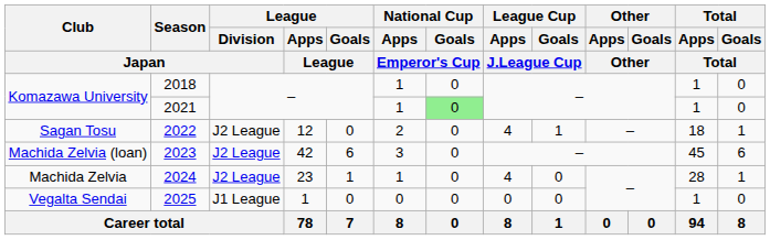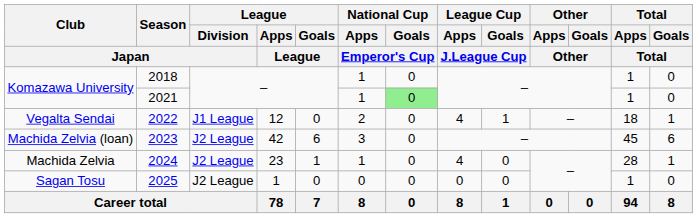 <table class="wikitable" style="text-align: center">
 <tr>
 <th rowspan="2">Club</th>
 <th rowspan="2">Season</th>
 <th colspan="3">League</th>
 <th colspan="2">National Cup</th>
 <th colspan="2">League Cup</th>
 <th colspan="2">Other</th>
 <th colspan="2">Total</th>
 </tr>
 <tr>
 <th>Division</th>
 <th>Apps</th>
 <th>Goals</th>
 <th>Apps</th>
 <th>Goals</th>
 <th>Apps</th>
 <th>Goals</th>
 <th>Apps</th>
 <th>Goals</th>
 <th>Apps</th>
 <th>Goals</th>
 </tr>
 <tr>
 <th colspan=3>Japan</th>
 <th colspan=2>League</th>
 <th colspan=2><a href='#'>Emperor's Cup</a></th>
 <th colspan=2><a href='#'>J.League Cup</a></th>
 <th colspan=2>Other</th>
 <th colspan=2>Total</th>
 </tr>
 <tr>
 <td rowspan="2"><a href='#'>Komazawa University</a></td>
 <td>2018</td>
 <td rowspan="2" colspan="3">–</td>
 <td>1</td>
 <td>0</td>
 <td rowspan="2" colspan="4">–</td>
 <td>1</td>
 <td>0</td>
 </tr>
 <tr>
 <td>2021</td>
 <td>1</td>
 <td style="background: lightgreen;">0</td>
 <td>1</td>
 <td>0</td>
 </tr>
 <tr>
-<td><a href='#'>Sagan Tosu</a></td>
+<td><a href='#'>Vegalta Sendai</a></td>
 <td><a href='#'>2022</a></td>
-<td>J2 League</td>
+<td><a href='#'>J1 League</a></td>
 <td>12</td>
 <td>0</td>
 <td>2</td>
 <td>0</td>
 <td>4</td>
 <td>1</td>
 <td colspan="2">–</td>
 <td>18</td>
 <td>1</td>
 </tr>
 <tr>
 <td><a href='#'>Machida Zelvia</a> (loan)</td>
 <td><a href='#'>2023</a></td>
 <td><a href='#'>J2 League</a></td>
 <td>42</td>
 <td>6</td>
 <td>3</td>
 <td>0</td>
 <td colspan="4">–</td>
 <td>45</td>
 <td>6</td>
 </tr>
 <tr>
 <td>Machida Zelvia</td>
 <td><a href='#'>2024</a></td>
 <td><a href='#'>J2 League</a></td>
 <td>23</td>
 <td>1</td>
 <td>1</td>
 <td>0</td>
 <td>4</td>
 <td>0</td>
 <td rowspan="2" colspan="2">–</td>
 <td>28</td>
 <td>1</td>
 </tr>
 <tr>
-<td><a href='#'>Vegalta Sendai</a></td>
+<td><a href='#'>Sagan Tosu</a></td>
 <td><a href='#'>2025</a></td>
-<td>J1 League</td>
+<td>J2 League</td>
 <td>1</td>
 <td>0</td>
 <td>0</td>
 <td>0</td>
 <td>0</td>
 <td>0</td>
 <td>1</td>
 <td>0</td>
 </tr>
 <tr>
 <th colspan=3>Career total</th>
 <th>78</th>
 <th>7</th>
 <th>8</th>
 <th>0</th>
 <th>8</th>
 <th>1</th>
 <th>0</th>
 <th>0</th>
 <th>94</th>
 <th>8</th>
 </tr>
 </table>
